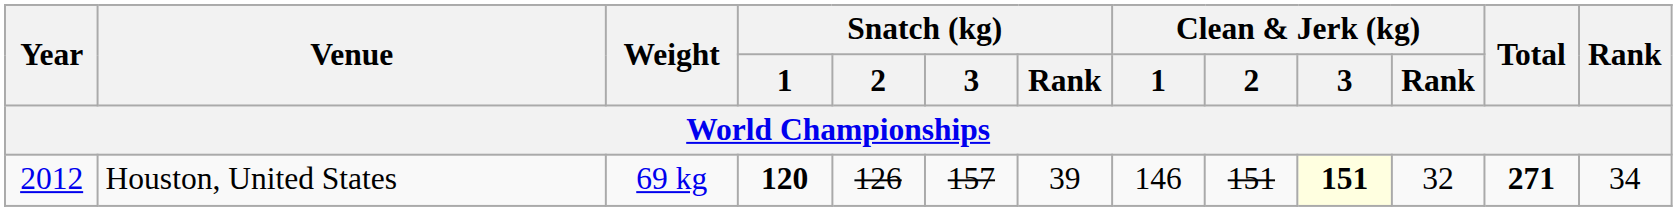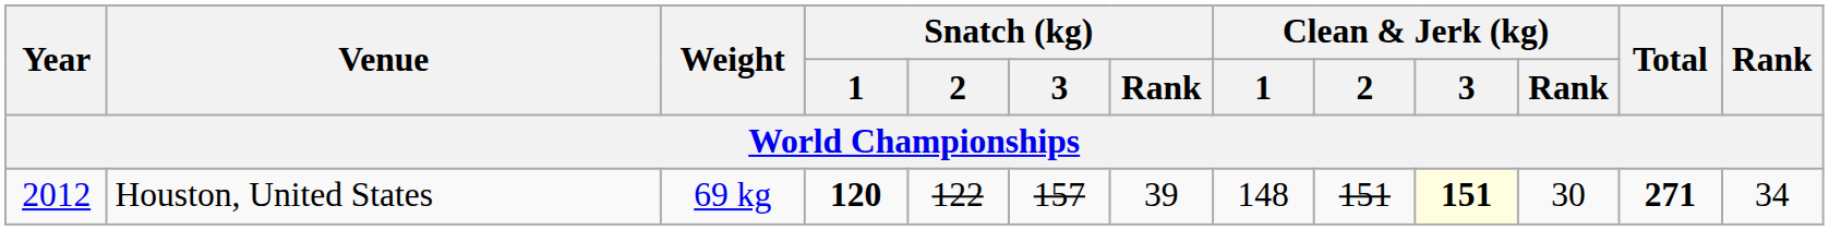 <table class = "wikitable" style="text-align:center;">
 <tr>
 <th rowspan=2 width=40>Year</th>
 <th rowspan=2 width=250>Venue</th>
 <th rowspan=2 width=60>Weight</th>
 <th colspan=4>Snatch (kg)</th>
 <th colspan=4>Clean & Jerk (kg)</th>
 <th rowspan=2 width=40>Total</th>
 <th rowspan=2 width=40>Rank</th>
 </tr>
 <tr>
 <th width=40>1</th>
 <th width=40>2</th>
 <th width=40>3</th>
 <th width=40>Rank</th>
 <th width=40>1</th>
 <th width=40>2</th>
 <th width=40>3</th>
 <th width=40>Rank</th>
 </tr>
 <tr>
 <th colspan=13><a href='#'>World Championships</a></th>
 </tr>
 <tr>
 <td><a href='#'>2012</a></td>
 <td align=left>Houston, United States</td>
 <td><a href='#'>69 kg</a></td>
 <td><strong>120</strong></td>
-<td><s>126</s></td>
+<td><s>122</s></td>
 <td><s>157</s></td>
 <td>39</td>
-<td>146</td>
+<td>148</td>
 <td><s>151</s></td>
 <td style="background: lightyellow;"><strong>151</strong></td>
-<td>32</td>
+<td>30</td>
 <td><strong>271</strong></td>
 <td>34</td>
 </tr>
 </table>
